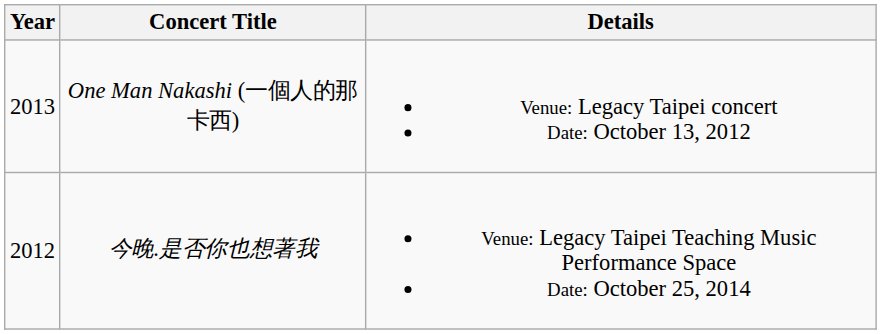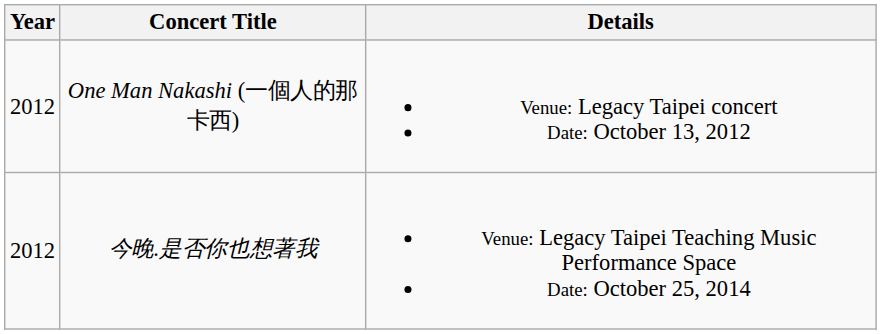 <table class="wikitable" width=70%>
 <tr>
 <th>Year</th>
 <th>Concert Title</th>
 <th>Details</th>
 </tr>
 <tr align=center>
-<td>2013</td>
+<td>2012</td>
 <td><em>One Man Nakashi</em> (一個人的那卡西)</td>
 <td><br><ul><li><small>Venue:</small> Legacy Taipei concert</li><li><small>Date:</small> October 13, 2012</li></ul></td>
 </tr>
 <tr align=center>
 <td>2012</td>
 <td><em>今晚.是否你也想著我</em></td>
 <td><br><ul><li><small>Venue:</small> Legacy Taipei Teaching Music Performance Space</li><li><small>Date:</small> October 25, 2014</li></ul></td>
 </tr>
 </table>
